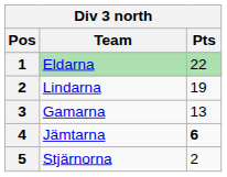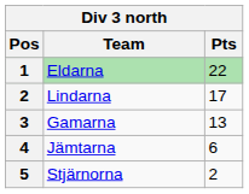 <table class="wikitable">
 <tr>
 <th colspan="3">Div 3 north</th>
 </tr>
 <tr>
 <th width=20>Pos</th>
 <th width=150>Team</th>
 <th width=30>Pts</th>
 </tr>
 <tr style="background:#ACE1AF;">
 <th>1</th>
 <td><a href='#'>Eldarna</a></td>
 <td>22</td>
 </tr>
 <tr>
 <th>2</th>
 <td><a href='#'>Lindarna</a></td>
-<td>19</td>
+<td>17</td>
 </tr>
 <tr>
 <th>3</th>
 <td><a href='#'>Gamarna</a></td>
 <td>13</td>
 </tr>
 <tr>
 <th>4</th>
 <td><a href='#'>Jämtarna</a></td>
-<td><strong>6</strong></td>
+<td>6</td>
 </tr>
 <tr>
 <th>5</th>
 <td><a href='#'>Stjärnorna</a></td>
 <td>2</td>
 </tr>
 </table>
